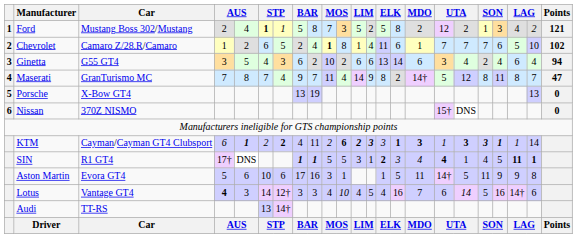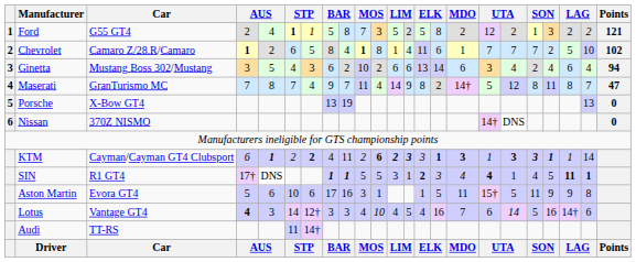 <table class="wikitable" style="font-size:85%; text-align:center">
 <tr valign="top">
 <th valign=middle></th>
 <th valign=middle>Manufacturer</th>
 <th valign=middle>Car</th>
 <th colspan=2><a href='#'>AUS</a></th>
 <th colspan=2><a href='#'>STP</a></th>
 <th colspan=2><a href='#'>BAR</a></th>
 <th colspan=2><a href='#'>MOS</a></th>
 <th colspan=2><a href='#'>LIM</a></th>
 <th colspan=2><a href='#'>ELK</a></th>
 <th><a href='#'>MDO</a></th>
 <th colspan=2><a href='#'>UTA</a></th>
 <th colspan=2><a href='#'>SON</a></th>
 <th colspan=2><a href='#'>LAG</a></th>
 <th valign=middle>Points</th>
 </tr>
 <tr>
 <th>1</th>
 <td align=left> <a href='#'>Ford</a></td>
-<td align=left><a href='#'>Mustang Boss 302</a>/<a href='#'>Mustang</a></td>
+<td align=left><a href='#'>G55 GT4</a></td>
 <td style="background:#DFDFDF;">2</td>
 <td style="background:#DFFFDF;">4</td>
 <td style="background:#FFFFBF;"><strong>1</strong></td>
 <td style="background:#FFFFBF;"><em>1</em></td>
 <td style="background:#DFFFDF;">5</td>
 <td style="background:#CFEAFF;">8</td>
 <td style="background:#CFEAFF;">7</td>
 <td style="background:#FFDF9F;">3</td>
 <td style="background:#DFFFDF;">5</td>
 <td style="background:#DFDFDF;">2</td>
 <td style="background:#DFFFDF;">5</td>
 <td style="background:#CFEAFF;">8</td>
 <td style="background:#DFDFDF;">2</td>
 <td style="background:#EFCFFF;">12</td>
 <td style="background:#DFDFDF;">2</td>
 <td style="background:#FFFFBF;">1</td>
 <td style="background:#FFDF9F;">3</td>
-<td style="background:#DFDFDF;">4</td>
+<td style="background:#DFDFDF;">2</td>
 <td style="background:#DFDFDF;"><em>2</em></td>
 <th>121</th>
 </tr>
 <tr>
 <th>2</th>
 <td align=left> <a href='#'>Chevrolet</a></td>
 <td align=left><a href='#'>Camaro Z/28.R</a>/<a href='#'>Camaro</a></td>
-<td style="background:#FFFFBF;">1</td>
+<td style="background:#FFFFBF;"><strong>1</strong></td>
 <td style="background:#DFDFDF;">2</td>
 <td style="background:#CFEAFF;">6</td>
 <td style="background:#DFFFDF;">5</td>
-<td style="background:#DFDFDF;">2</td>
+<td style="background:#DFDFDF;">8</td>
 <td style="background:#DFFFDF;">4</td>
 <td style="background:#FFFFBF;"><strong>1</strong></td>
 <td style="background:#CFEAFF;">8</td>
 <td style="background:#FFFFBF;">1</td>
 <td style="background:#DFFFDF;">4</td>
 <td style="background:#CFCFFF;">11</td>
 <td style="background:#CFEAFF;">6</td>
 <td style="background:#FFFFBF;">1</td>
 <td style="background:#CFEAFF;">7</td>
 <td style="background:#CFEAFF;">7</td>
 <td style="background:#CFEAFF;">7</td>
-<td style="background:#CFEAFF;">6</td>
+<td style="background:#CFEAFF;">2</td>
 <td style="background:#DFFFDF;">5</td>
 <td style="background:#CFCFFF;">10</td>
 <th>102</th>
 </tr>
 <tr>
 <th>3</th>
 <td align=left> <a href='#'>Ginetta</a></td>
-<td align=left><a href='#'>G55 GT4</a></td>
+<td align=left><a href='#'>Mustang Boss 302</a>/<a href='#'>Mustang</a></td>
 <td style="background:#FFDF9F;">3</td>
 <td style="background:#DFFFDF;">5</td>
 <td style="background:#DFFFDF;">4</td>
 <td style="background:#FFDF9F;">3</td>
 <td style="background:#CFEAFF;">6</td>
 <td style="background:#DFDFDF;">2</td>
 <td style="background:#CFCFFF;">10</td>
 <td style="background:#DFDFDF;">2</td>
 <td style="background:#CFEAFF;">6</td>
 <td style="background:#CFEAFF;">6</td>
 <td style="background:#CFCFFF;">13</td>
 <td style="background:#CFCFFF;">14</td>
 <td style="background:#CFEAFF;">6</td>
 <td style="background:#FFDF9F;">3</td>
 <td style="background:#DFFFDF;">4</td>
 <td style="background:#DFDFDF;">2</td>
 <td style="background:#DFFFDF;">4</td>
 <td style="background:#CFEAFF;">6</td>
 <td style="background:#DFFFDF;">4</td>
 <th>94</th>
 </tr>
 <tr>
 <th>4</th>
 <td align=left> <a href='#'>Maserati</a></td>
 <td align=left><a href='#'>GranTurismo MC</a></td>
 <td style="background:#CFEAFF;">7</td>
 <td style="background:#CFEAFF;">8</td>
 <td style="background:#CFEAFF;">7</td>
 <td style="background:#DFFFDF;">4</td>
 <td style="background:#CFEAFF;">9</td>
 <td style="background:#CFEAFF;">7</td>
 <td style="background:#CFCFFF;">11</td>
 <td style="background:#DFFFDF;">4</td>
 <td style="background:#EFCFFF;">14</td>
 <td style="background:#CFEAFF;">9</td>
 <td style="background:#CFEAFF;">8</td>
 <td style="background:#DFDFDF;">2</td>
 <td style="background:#EFCFFF;">14†</td>
 <td style="background:#DFFFDF;">5</td>
 <td style="background:#CFCFFF;">12</td>
 <td style="background:#CFEAFF;">8</td>
 <td style="background:#CFCFFF;">11</td>
 <td style="background:#CFEAFF;">8</td>
 <td style="background:#CFEAFF;">7</td>
 <th>47</th>
 </tr>
 <tr>
 <th>5</th>
 <td align=left> <a href='#'>Porsche</a></td>
 <td align=left><a href='#'>X-Bow GT4</a></td>
 <td></td>
 <td></td>
 <td></td>
 <td></td>
 <td style="background:#CFCFFF;">13</td>
 <td style="background:#CFCFFF;">19</td>
 <td></td>
 <td></td>
 <td></td>
 <td></td>
 <td></td>
 <td></td>
 <td></td>
 <td></td>
 <td></td>
 <td></td>
 <td></td>
 <td></td>
 <td style="background:#CFCFFF;">13</td>
 <th>0</th>
 </tr>
 <tr>
 <th>6</th>
 <td align=left> <a href='#'>Nissan</a></td>
 <td align=left><a href='#'>370Z NISMO</a></td>
 <td></td>
 <td></td>
 <td></td>
 <td></td>
 <td></td>
 <td></td>
 <td></td>
 <td></td>
 <td></td>
 <td></td>
 <td></td>
 <td></td>
 <td></td>
-<td style="background:#EFCFFF;">15†</td>
+<td style="background:#EFCFFF;">14†</td>
 <td style="background:#FFFFFF;">DNS</td>
 <td></td>
 <td></td>
 <td></td>
 <td></td>
 <th>0</th>
 </tr>
 <tr>
 <td colspan=23 align=center><em>Manufacturers ineligible for GTS championship points</em></td>
 </tr>
 <tr>
 <th></th>
 <td align=left> <a href='#'>KTM</a></td>
 <td align=left><a href='#'>Cayman</a>/<a href='#'>Cayman GT4 Clubsport</a></td>
 <td style="background:#CFCFFF;"><em>6</em></td>
 <td style="background:#CFCFFF;"><strong><em>1</em></strong></td>
 <td style="background:#CFCFFF;"><em>2</em></td>
 <td style="background:#CFCFFF;"><strong>2</strong></td>
 <td style="background:#CFCFFF;">4</td>
 <td style="background:#CFCFFF;">11</td>
 <td style="background:#CFCFFF;"><em>2</em></td>
 <td style="background:#CFCFFF;"><strong>6</strong></td>
 <td style="background:#CFCFFF;"><strong><em>2</em></strong></td>
 <td style="background:#CFCFFF;"><strong><em>3</em></strong></td>
 <td style="background:#CFCFFF;"><em>3</em></td>
 <td style="background:#CFCFFF;"><strong>1</strong></td>
 <td style="background:#CFCFFF;"><strong>3</strong></td>
 <td style="background:#CFCFFF;"><em>1</em></td>
 <td style="background:#CFCFFF;"><strong>3</strong></td>
 <td style="background:#CFCFFF;"><strong><em>3</em></strong></td>
 <td style="background:#CFCFFF;"><strong><em>1</em></strong></td>
 <td style="background:#CFCFFF;"><em>1</em></td>
 <td style="background:#CFCFFF;">14</td>
 <th></th>
 </tr>
 <tr>
 <th></th>
 <td align=left> <a href='#'>SIN</a></td>
 <td align=left><a href='#'>R1 GT4</a></td>
 <td style="background:#EFCFFF;">17†</td>
 <td style="background:#FFFFFF;">DNS</td>
 <td></td>
 <td></td>
 <td style="background:#CFCFFF;"><strong><em>1</em></strong></td>
 <td style="background:#CFCFFF;"><strong><em>1</em></strong></td>
 <td style="background:#CFCFFF;">5</td>
 <td style="background:#CFCFFF;">5</td>
 <td style="background:#CFCFFF;">3</td>
 <td style="background:#CFCFFF;">1</td>
 <td style="background:#CFCFFF;"><strong>2</strong></td>
 <td style="background:#CFCFFF;"><em>3</em></td>
 <td style="background:#CFCFFF;"><em>4</em></td>
 <td style="background:#CFCFFF;"><strong>4</strong></td>
 <td style="background:#CFCFFF;">1</td>
 <td style="background:#CFCFFF;">4</td>
 <td style="background:#CFCFFF;">5</td>
 <td style="background:#CFCFFF;"><strong>11</strong></td>
 <td style="background:#CFCFFF;"><strong>1</strong></td>
 <th></th>
 </tr>
 <tr>
 <th></th>
 <td align=left> <a href='#'>Aston Martin</a></td>
 <td align=left><a href='#'>Evora GT4</a></td>
 <td style="background:#CFCFFF;">5</td>
 <td style="background:#CFCFFF;">6</td>
 <td style="background:#CFCFFF;">10</td>
 <td style="background:#CFCFFF;">6</td>
 <td style="background:#CFCFFF;">17</td>
 <td style="background:#CFCFFF;">16</td>
 <td style="background:#CFCFFF;">3</td>
 <td style="background:#CFCFFF;">1</td>
 <td></td>
 <td></td>
 <td style="background:#CFCFFF;">1</td>
 <td style="background:#CFCFFF;">5</td>
 <td style="background:#CFCFFF;">11</td>
-<td style="background:#EFCFFF;">14†</td>
+<td style="background:#EFCFFF;">15†</td>
 <td style="background:#CFCFFF;">5</td>
 <td style="background:#CFCFFF;">11</td>
 <td style="background:#CFCFFF;">9</td>
 <td style="background:#CFCFFF;">9</td>
 <td style="background:#CFCFFF;">8</td>
 <th></th>
 </tr>
 <tr>
 <th></th>
 <td align=left> <a href='#'>Lotus</a></td>
 <td align=left><a href='#'>Vantage GT4</a></td>
 <td style="background:#CFCFFF;"><strong>4</strong></td>
 <td style="background:#CFCFFF;">3</td>
 <td style="background:#EFCFFF;">14</td>
 <td style="background:#EFCFFF;">12†</td>
 <td style="background:#CFCFFF;">3</td>
 <td style="background:#CFCFFF;">3</td>
 <td style="background:#CFCFFF;">4</td>
 <td style="background:#CFCFFF;"><em>10</em></td>
 <td style="background:#CFCFFF;">4</td>
 <td style="background:#CFCFFF;">5</td>
 <td style="background:#CFCFFF;">4</td>
 <td style="background:#EFCFFF;">16</td>
 <td style="background:#CFCFFF;">7</td>
 <td style="background:#CFCFFF;">6</td>
 <td style="background:#EFCFFF;"><em>14</em></td>
 <td style="background:#CFCFFF;">5</td>
 <td style="background:#EFCFFF;">16</td>
 <td style="background:#EFCFFF;">14†</td>
 <td style="background:#CFCFFF;">6</td>
 <th></th>
 </tr>
 <tr>
 <th></th>
 <td align=left> <a href='#'>Audi</a></td>
 <td align=left><a href='#'>TT-RS</a></td>
 <td></td>
 <td></td>
-<td style="background:#CFCFFF;">13</td>
+<td style="background:#CFCFFF;">11</td>
 <td style="background:#EFCFFF;">14†</td>
 <td></td>
 <td></td>
 <td></td>
 <td></td>
 <td></td>
 <td></td>
 <td></td>
 <td></td>
 <td></td>
 <td></td>
 <td></td>
 <td></td>
 <td></td>
 <td></td>
 <td></td>
 <th></th>
 </tr>
 <tr valign="top">
 <th valign=middle></th>
 <th valign=middle>Driver</th>
 <th valign=middle>Car</th>
 <th colspan=2><a href='#'>AUS</a></th>
 <th colspan=2><a href='#'>STP</a></th>
 <th colspan=2><a href='#'>BAR</a></th>
 <th colspan=2><a href='#'>MOS</a></th>
 <th colspan=2><a href='#'>LIM</a></th>
 <th colspan=2><a href='#'>ELK</a></th>
 <th><a href='#'>MDO</a></th>
 <th colspan=2><a href='#'>UTA</a></th>
 <th colspan=2><a href='#'>SON</a></th>
 <th colspan=2><a href='#'>LAG</a></th>
 <th valign=middle>Points</th>
 </tr>
 </table>
